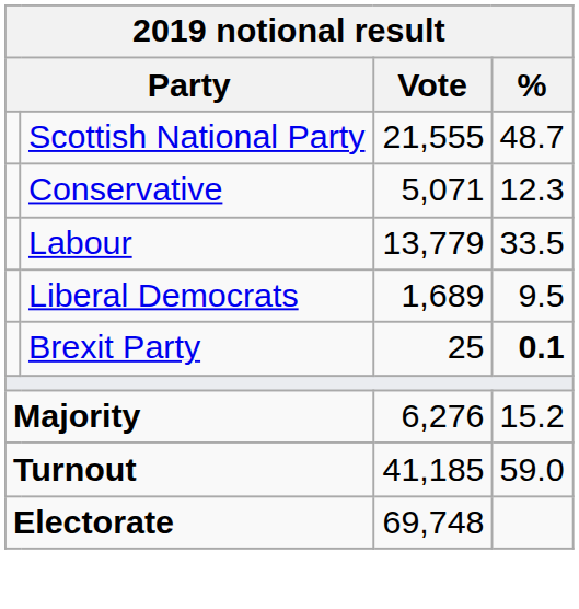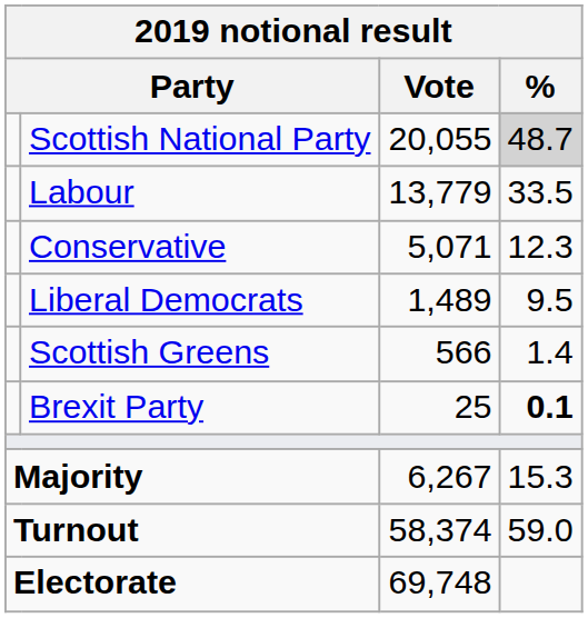 <table class="wikitable">
 <tr>
 <th colspan="4">2019 notional result  </th>
 </tr>
 <tr>
 <th bgcolor="#DDDDFF" width="130px" colspan="2">Party</th>
 <th bgcolor="#DDDDFF" width="50px">Vote</th>
 <th bgcolor="#DDDDFF" width="30px">%</th>
 </tr>
 <tr>
 <td></td>
 <td><a href='#'>Scottish National Party</a></td>
-<td align=right>21,555</td>
-<td align=right>48.7</td>
+<td align=right>20,055</td>
+<td align=right style="background: lightgrey;">48.7</td>
+</tr>
+<tr>
+<td></td>
+<td><a href='#'>Labour</a></td>
+<td align="right">13,779</td>
+<td align="right">33.5</td>
 </tr>
 <tr>
 <td></td>
 <td><a href='#'>Conservative</a></td>
 <td align=right>5,071</td>
 <td align=right>12.3</td>
 </tr>
 <tr>
 <td></td>
-<td><a href='#'>Labour</a></td>
-<td align="right">13,779</td>
-<td align="right">33.5</td>
+<td><a href='#'>Liberal Democrats</a></td>
+<td align=right>1,489</td>
+<td align=right>9.5</td>
 </tr>
 <tr>
 <td></td>
-<td><a href='#'>Liberal Democrats</a></td>
-<td align=right>1,689</td>
-<td align=right>9.5</td>
+<td><a href='#'>Scottish Greens</a></td>
+<td align="right">566</td>
+<td align="right">1.4</td>
 </tr>
 <tr>
 <td></td>
 <td><a href='#'> Brexit Party</a></td>
 <td align=right>25</td>
 <td align=right><strong>0.1</strong></td>
 </tr>
 <tr>
 <td colspan="4" bgcolor="#EAECF0"></td>
 </tr>
 <tr>
 <td colspan="2"><strong>Majority</strong></td>
-<td align="right">6,276</td>
-<td align="right">15.2</td>
+<td align="right">6,267</td>
+<td align="right">15.3</td>
 </tr>
 <tr>
 <td colspan="2"><strong>Turnout</strong></td>
-<td align="right">41,185</td>
+<td align="right">58,374</td>
 <td align="right">59.0</td>
 </tr>
 <tr>
 <td colspan="2"><strong>Electorate</strong></td>
 <td align=right>69,748</td>
 </tr>
 </table>
